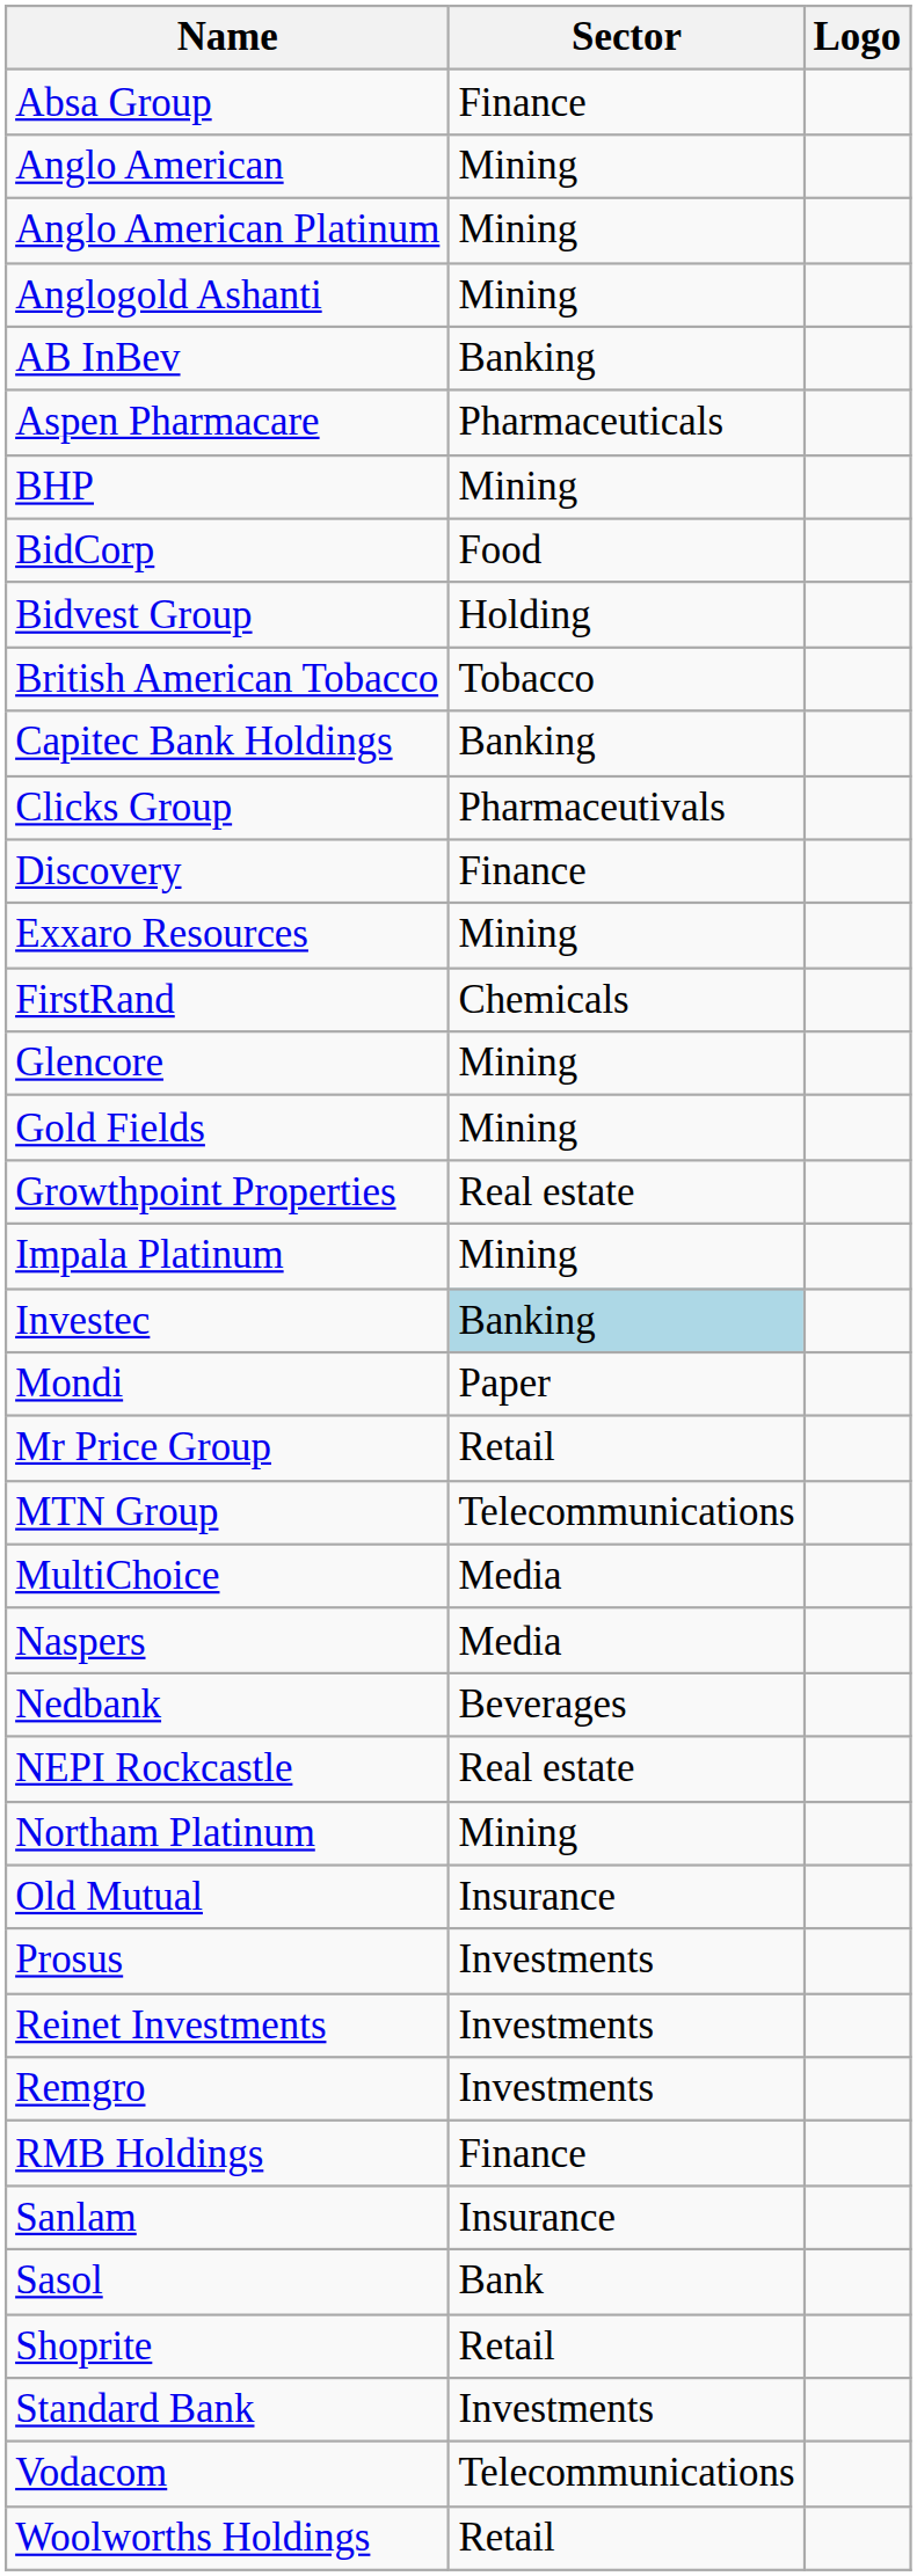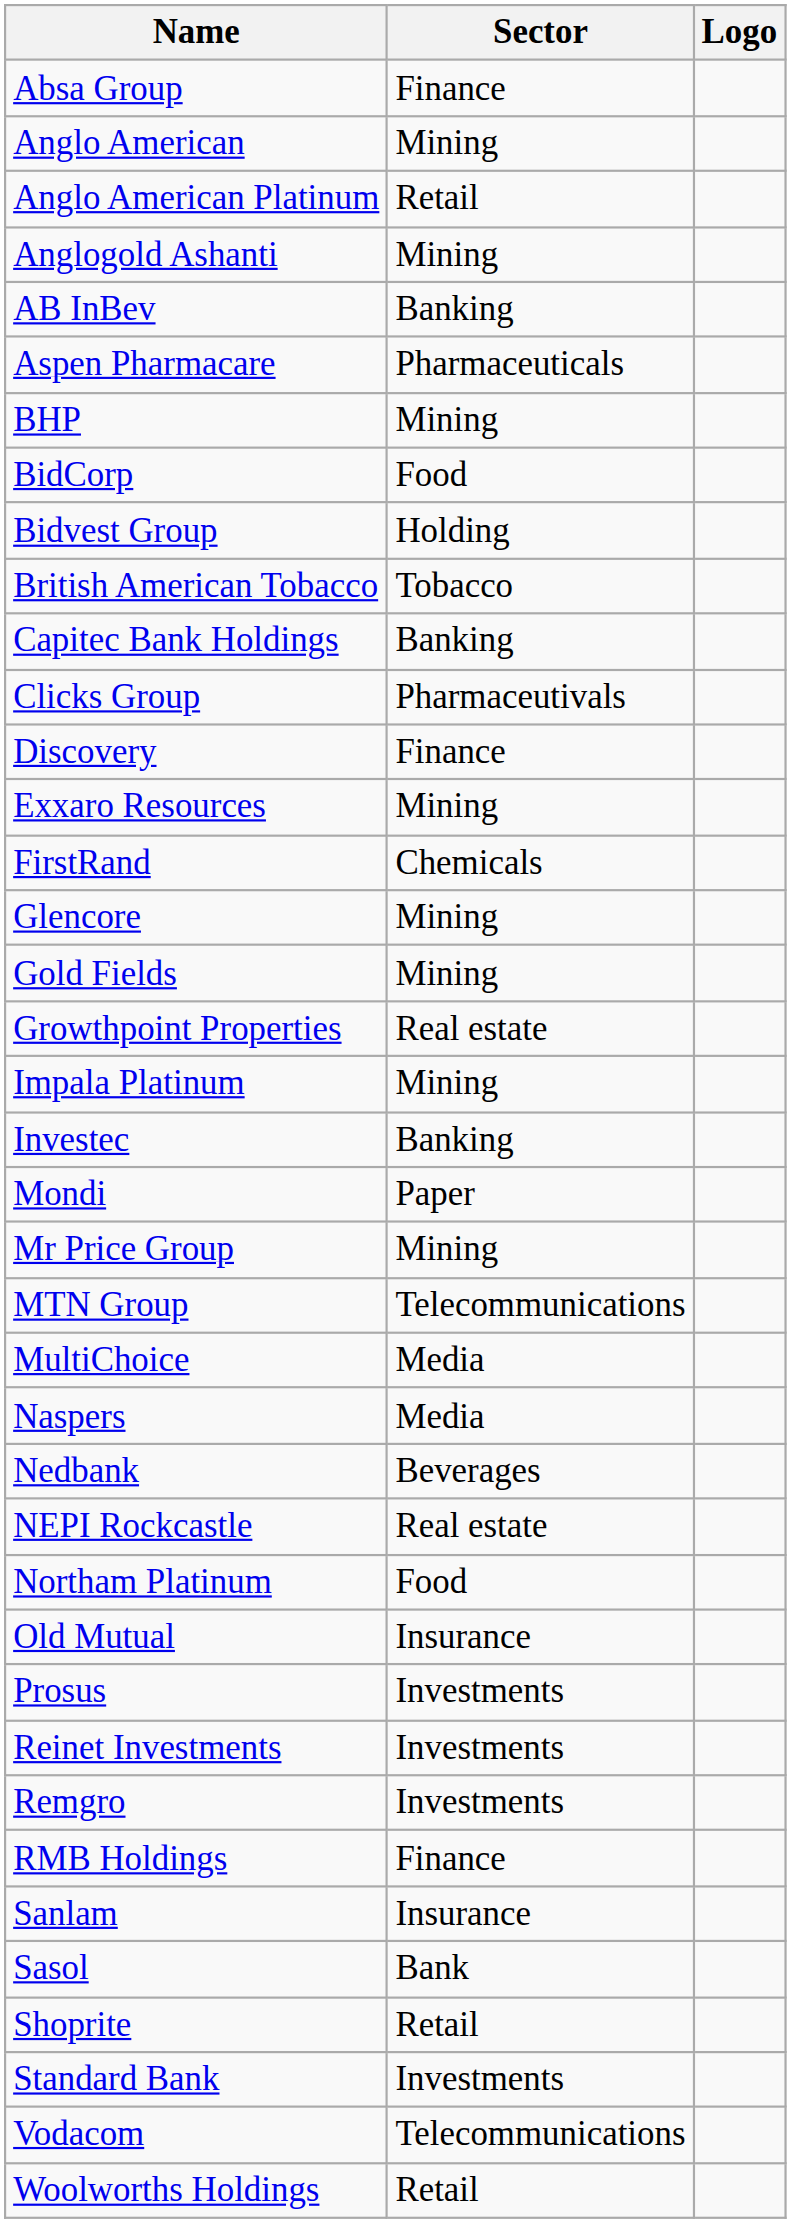 <table class="wikitable sortable">
 <tr>
 <th>Name</th>
 <th>Sector</th>
 <th>Logo</th>
 </tr>
 <tr>
 <td><a href='#'>Absa Group</a></td>
 <td>Finance</td>
 <td></td>
 </tr>
 <tr>
 <td><a href='#'>Anglo American</a></td>
 <td>Mining</td>
 <td></td>
 </tr>
 <tr>
 <td><a href='#'>Anglo American Platinum</a></td>
-<td>Mining</td>
+<td>Retail</td>
 <td></td>
 </tr>
 <tr>
 <td><a href='#'>Anglogold Ashanti</a></td>
 <td>Mining</td>
 <td></td>
 </tr>
 <tr>
 <td><a href='#'>AB InBev</a></td>
 <td>Banking</td>
 <td></td>
 </tr>
 <tr>
 <td><a href='#'>Aspen Pharmacare</a></td>
 <td>Pharmaceuticals</td>
 <td></td>
 </tr>
 <tr>
 <td><a href='#'>BHP</a></td>
 <td>Mining</td>
 <td></td>
 </tr>
 <tr>
 <td><a href='#'>BidCorp</a></td>
 <td>Food</td>
 <td></td>
 </tr>
 <tr>
 <td><a href='#'>Bidvest Group</a></td>
 <td>Holding</td>
 <td></td>
 </tr>
 <tr>
 <td><a href='#'>British American Tobacco</a></td>
 <td>Tobacco</td>
 <td></td>
 </tr>
 <tr>
 <td><a href='#'>Capitec Bank Holdings</a></td>
 <td>Banking</td>
 <td></td>
 </tr>
 <tr>
 <td><a href='#'>Clicks Group</a></td>
 <td>Pharmaceutivals</td>
 <td></td>
 </tr>
 <tr>
 <td><a href='#'>Discovery</a></td>
 <td>Finance</td>
 <td></td>
 </tr>
 <tr>
 <td><a href='#'>Exxaro Resources</a></td>
 <td>Mining</td>
 <td></td>
 </tr>
 <tr>
 <td><a href='#'>FirstRand</a></td>
 <td>Chemicals</td>
 <td></td>
 </tr>
 <tr>
 <td><a href='#'>Glencore</a></td>
 <td>Mining</td>
 <td></td>
 </tr>
 <tr>
 <td><a href='#'>Gold Fields</a></td>
 <td>Mining</td>
 <td></td>
 </tr>
 <tr>
 <td><a href='#'>Growthpoint Properties</a></td>
 <td>Real estate</td>
 <td></td>
 </tr>
 <tr>
 <td><a href='#'>Impala Platinum</a></td>
 <td>Mining</td>
 <td></td>
 </tr>
 <tr>
 <td><a href='#'>Investec</a></td>
-<td style="background: lightblue;">Banking</td>
+<td>Banking</td>
 <td></td>
 </tr>
 <tr>
 <td><a href='#'>Mondi</a></td>
 <td>Paper</td>
 <td></td>
 </tr>
 <tr>
 <td><a href='#'>Mr Price Group</a></td>
-<td>Retail</td>
+<td>Mining</td>
 <td></td>
 </tr>
 <tr>
 <td><a href='#'>MTN Group</a></td>
 <td>Telecommunications</td>
 <td></td>
 </tr>
 <tr>
 <td><a href='#'>MultiChoice</a></td>
 <td>Media</td>
 <td></td>
 </tr>
 <tr>
 <td><a href='#'>Naspers</a></td>
 <td>Media</td>
 <td></td>
 </tr>
 <tr>
 <td><a href='#'>Nedbank</a></td>
 <td>Beverages</td>
 <td></td>
 </tr>
 <tr>
 <td><a href='#'>NEPI Rockcastle</a></td>
 <td>Real estate</td>
 <td></td>
 </tr>
 <tr>
 <td><a href='#'>Northam Platinum</a></td>
-<td>Mining</td>
+<td>Food</td>
 <td></td>
 </tr>
 <tr>
 <td><a href='#'>Old Mutual</a></td>
 <td>Insurance</td>
 <td></td>
 </tr>
 <tr>
 <td><a href='#'>Prosus</a></td>
 <td>Investments</td>
 <td></td>
 </tr>
 <tr>
 <td><a href='#'>Reinet Investments</a></td>
 <td>Investments</td>
 <td></td>
 </tr>
 <tr>
 <td><a href='#'>Remgro</a></td>
 <td>Investments</td>
 <td></td>
 </tr>
 <tr>
 <td><a href='#'>RMB Holdings</a></td>
 <td>Finance</td>
 <td></td>
 </tr>
 <tr>
 <td><a href='#'>Sanlam</a></td>
 <td>Insurance</td>
 <td></td>
 </tr>
 <tr>
 <td><a href='#'>Sasol</a></td>
 <td>Bank</td>
 <td></td>
 </tr>
 <tr>
 <td><a href='#'>Shoprite</a></td>
 <td>Retail</td>
 <td></td>
 </tr>
 <tr>
 <td><a href='#'>Standard Bank</a></td>
 <td>Investments</td>
 <td></td>
 </tr>
 <tr>
 <td><a href='#'>Vodacom</a></td>
 <td>Telecommunications</td>
 <td></td>
 </tr>
 <tr>
 <td><a href='#'>Woolworths Holdings</a></td>
 <td>Retail</td>
 <td></td>
 </tr>
 </table>
